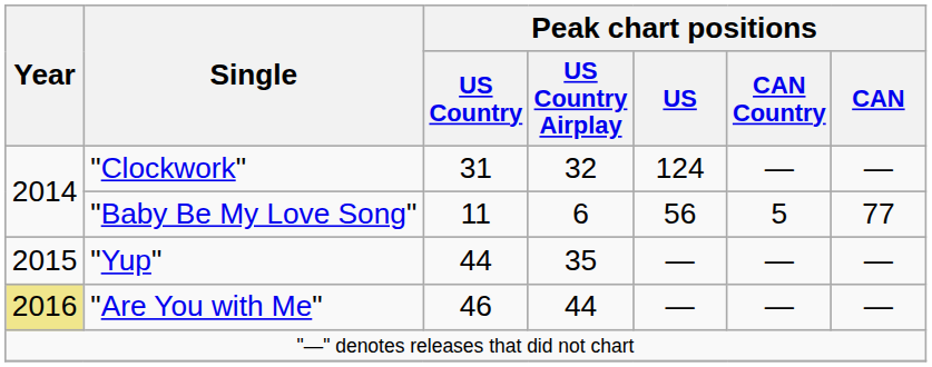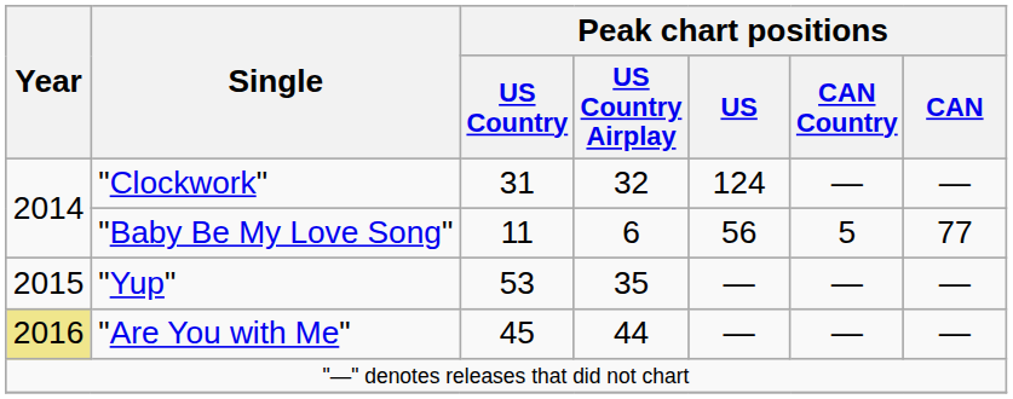 <table class="wikitable" style="text-align:center;">
 <tr>
 <th rowspan="2">Year</th>
 <th rowspan="2">Single</th>
 <th colspan="5">Peak chart positions</th>
 </tr>
 <tr style="font-size:smaller;">
 <th width="45"><a href='#'>US Country</a><br></th>
 <th width="45"><a href='#'>US Country Airplay</a><br></th>
 <th width="45"><a href='#'>US</a><br></th>
 <th width="45"><a href='#'>CAN Country</a><br></th>
 <th width="45"><a href='#'>CAN</a><br></th>
 </tr>
 <tr>
 <td rowspan="2">2014</td>
 <td align="left">"<a href='#'>Clockwork</a>"</td>
 <td>31</td>
 <td>32</td>
 <td>124</td>
 <td>—</td>
 <td>—</td>
 </tr>
 <tr>
 <td align="left">"<a href='#'>Baby Be My Love Song</a>"</td>
 <td>11</td>
 <td>6</td>
 <td>56</td>
 <td>5</td>
 <td>77</td>
 </tr>
 <tr>
 <td>2015</td>
 <td align="left">"<a href='#'>Yup</a>"</td>
-<td>44</td>
+<td>53</td>
 <td>35</td>
 <td>—</td>
 <td>—</td>
 <td>—</td>
 </tr>
 <tr>
 <td style="background: khaki;">2016</td>
 <td align="left">"<a href='#'>Are You with Me</a>"</td>
-<td>46</td>
+<td>45</td>
 <td>44</td>
 <td>—</td>
 <td>—</td>
 <td>—</td>
 </tr>
 <tr>
 <td colspan="7" style="font-size:8pt">"—" denotes releases that did not chart</td>
 </tr>
 <tr>
 </tr>
 </table>
